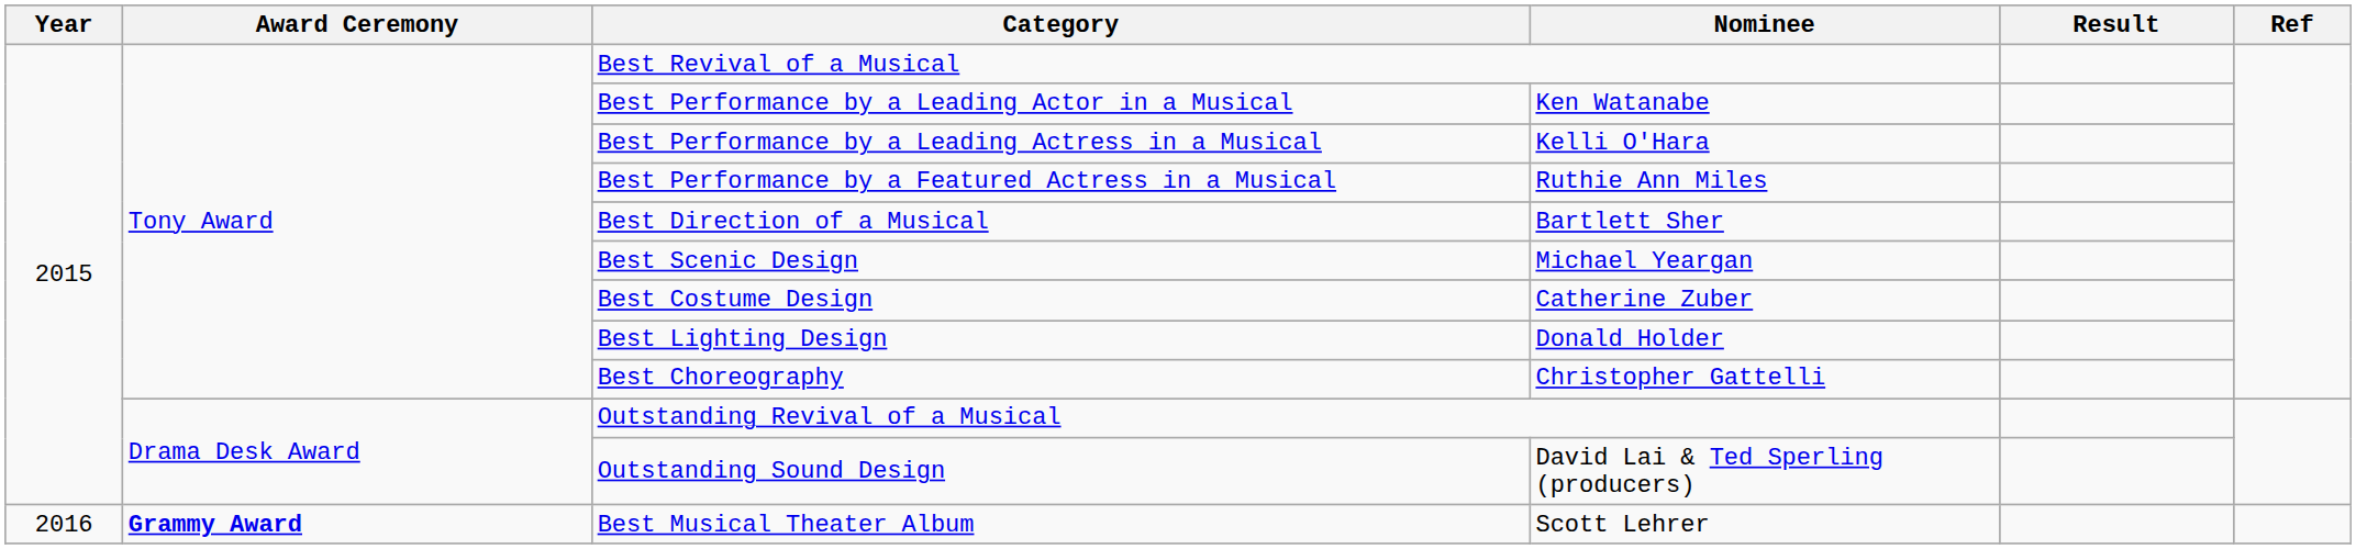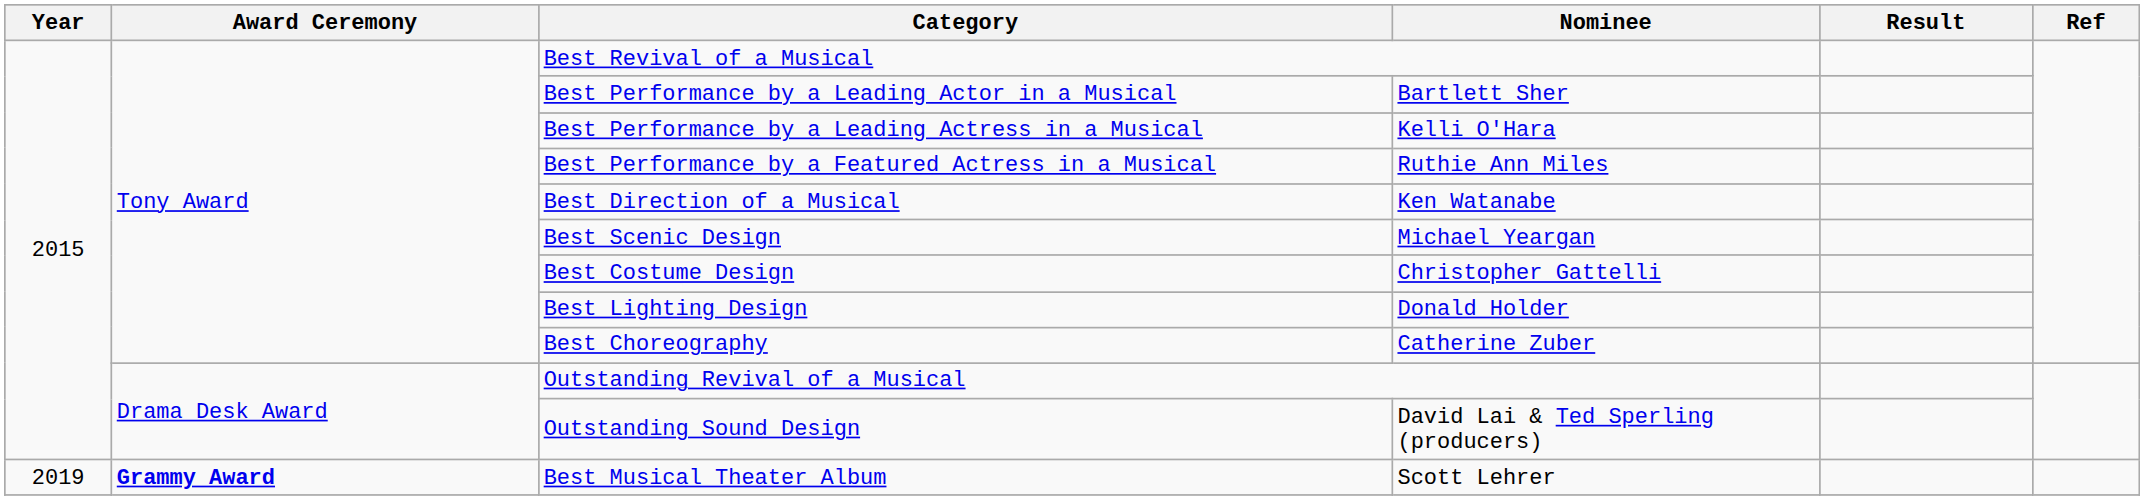 <table class="wikitable" style="width: 100%;">
 <tr>
 <th width="5%">Year</th>
 <th width="20%">Award Ceremony</th>
 <th width="40%">Category</th>
 <th width="20%">Nominee</th>
 <th width="10%">Result</th>
 <th width="5%">Ref</th>
 </tr>
 <tr>
 <td rowspan="11" align="center">2015</td>
 <td rowspan="9"><a href='#'>Tony Award</a></td>
 <td colspan="2"><a href='#'>Best Revival of a Musical</a></td>
 <td></td>
 <td rowspan="9" align="center"></td>
 </tr>
 <tr>
 <td><a href='#'>Best Performance by a Leading Actor in a Musical</a></td>
-<td><a href='#'>Ken Watanabe</a></td>
+<td><a href='#'>Bartlett Sher</a></td>
 <td></td>
 </tr>
 <tr>
 <td><a href='#'>Best Performance by a Leading Actress in a Musical</a></td>
 <td><a href='#'>Kelli O'Hara</a></td>
 <td></td>
 </tr>
 <tr>
 <td><a href='#'>Best Performance by a Featured Actress in a Musical</a></td>
 <td><a href='#'>Ruthie Ann Miles</a></td>
 <td></td>
 </tr>
 <tr>
 <td><a href='#'>Best Direction of a Musical</a></td>
-<td><a href='#'>Bartlett Sher</a></td>
+<td><a href='#'>Ken Watanabe</a></td>
 <td></td>
 </tr>
 <tr>
 <td><a href='#'>Best Scenic Design</a></td>
 <td><a href='#'>Michael Yeargan</a></td>
 <td></td>
 </tr>
 <tr>
 <td><a href='#'>Best Costume Design</a></td>
-<td><a href='#'>Catherine Zuber</a></td>
+<td><a href='#'>Christopher Gattelli</a></td>
 <td></td>
 </tr>
 <tr>
 <td><a href='#'>Best Lighting Design</a></td>
 <td><a href='#'>Donald Holder</a></td>
 <td></td>
 </tr>
 <tr>
 <td><a href='#'>Best Choreography</a></td>
-<td><a href='#'>Christopher Gattelli</a></td>
+<td><a href='#'>Catherine Zuber</a></td>
 <td></td>
 </tr>
 <tr>
 <td rowspan="2"><a href='#'>Drama Desk Award</a></td>
 <td colspan="2"><a href='#'>Outstanding Revival of a Musical</a></td>
 <td></td>
 <td rowspan="2" align="center"></td>
 </tr>
 <tr>
 <td><a href='#'>Outstanding Sound Design</a></td>
 <td>David Lai & <a href='#'>Ted Sperling</a> (producers)</td>
 <td></td>
 </tr>
 <tr>
-<td align="center">2016</td>
+<td align="center">2019</td>
 <td><strong><a href='#'>Grammy Award</a></strong></td>
 <td><a href='#'>Best Musical Theater Album</a></td>
 <td>Scott Lehrer</td>
 <td></td>
 <td align="center"></td>
 </tr>
 </table>
